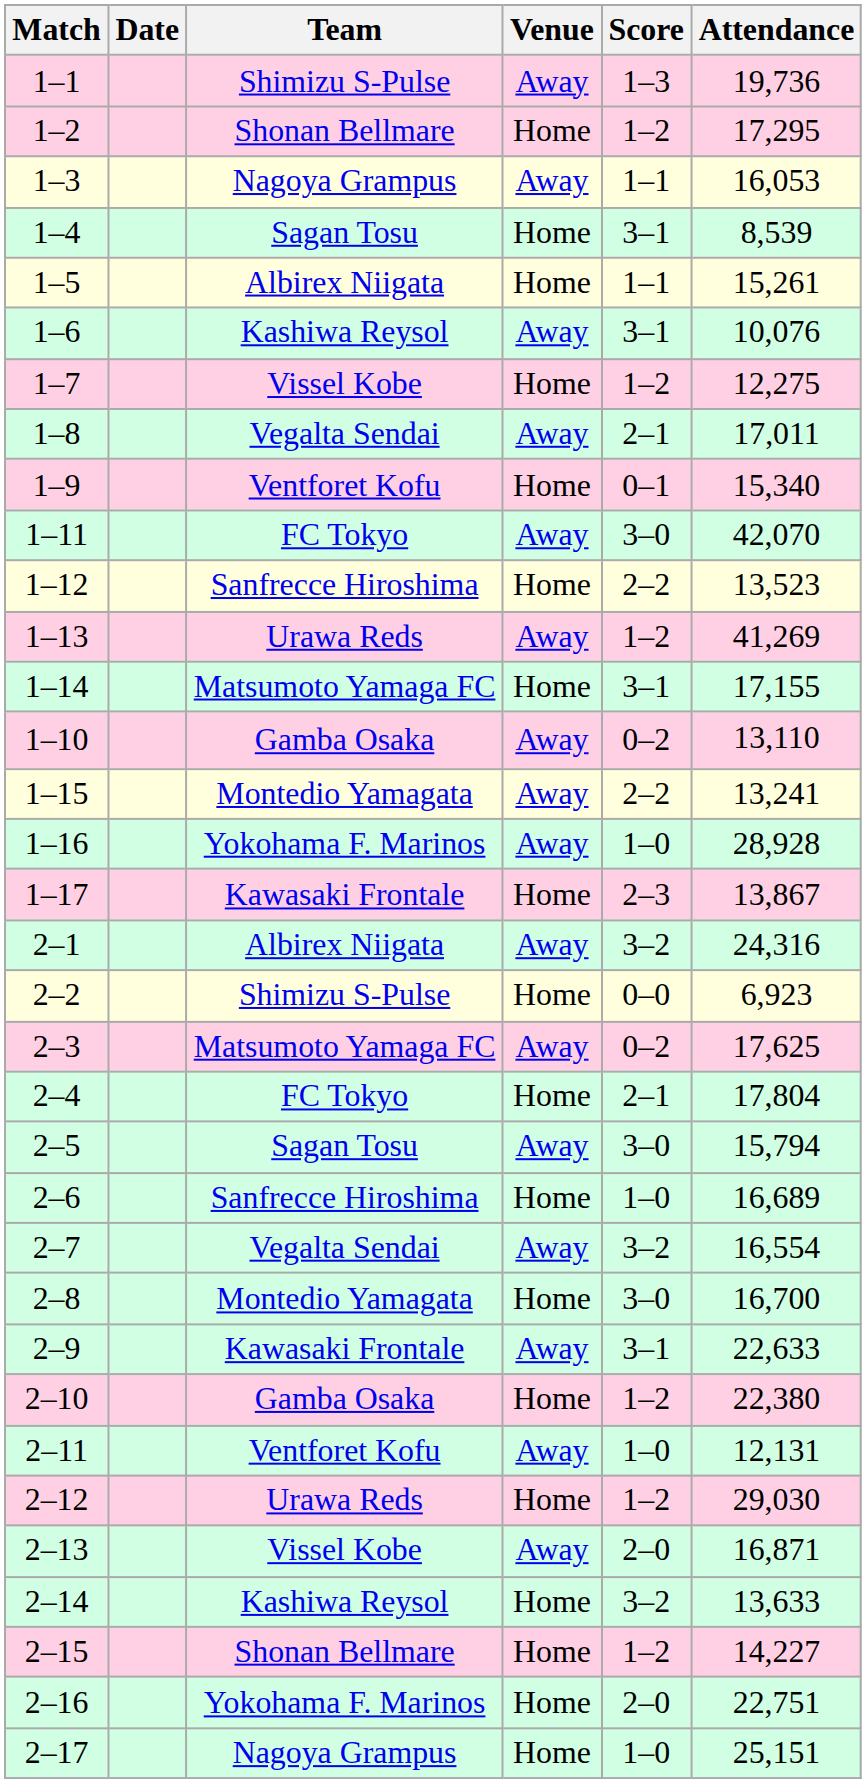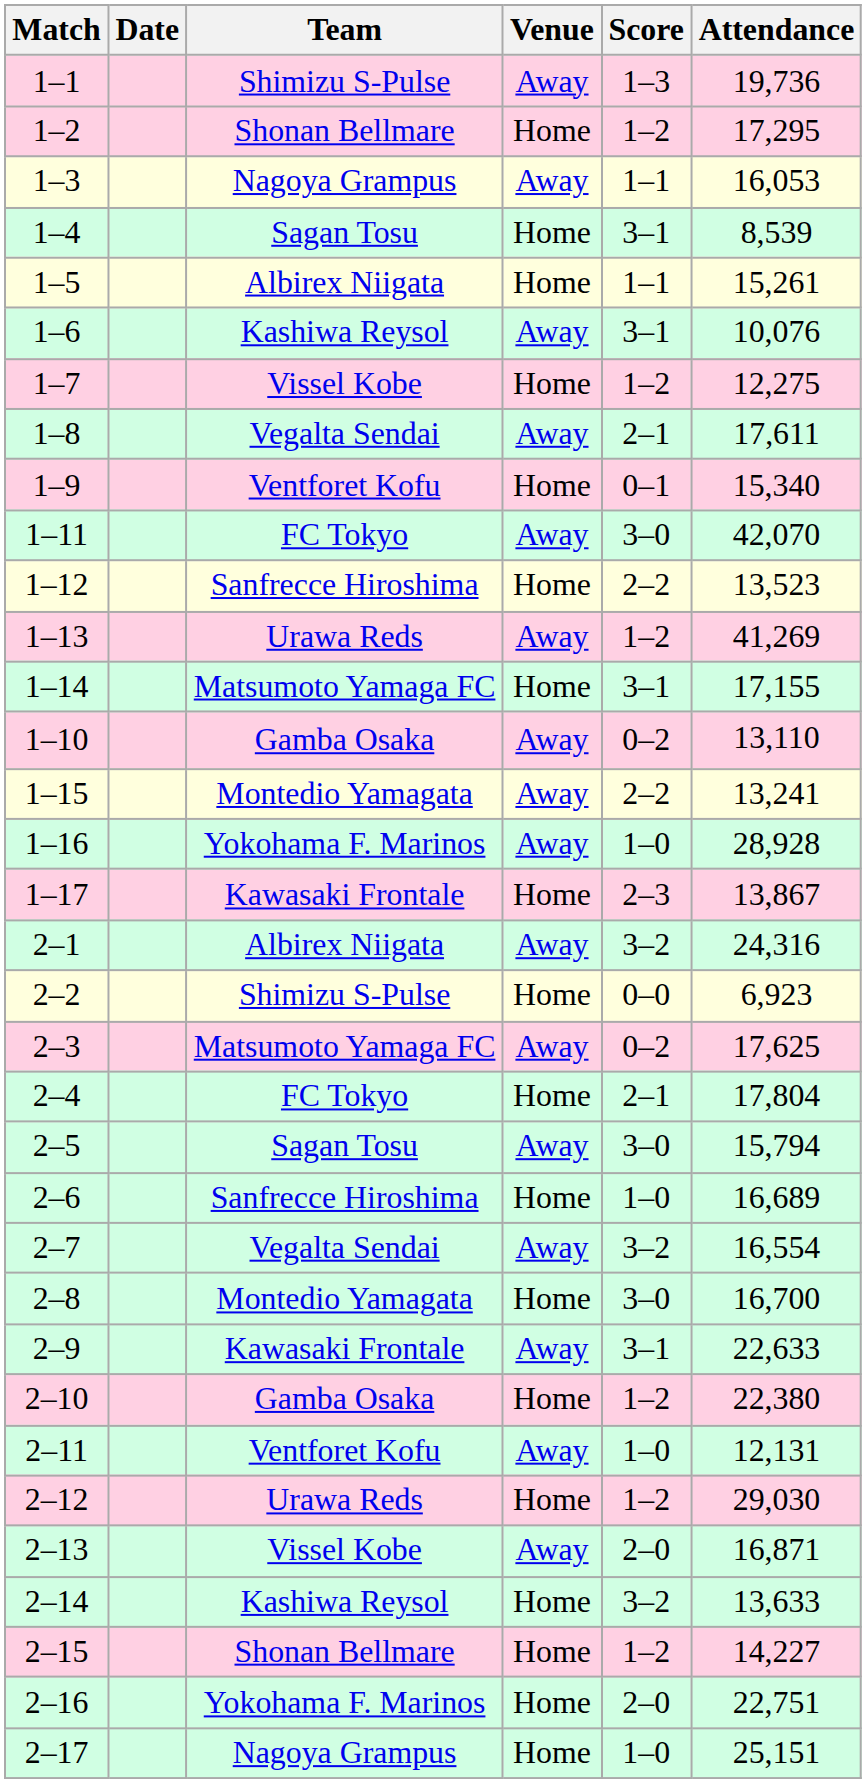 <table class="wikitable sortable" style="text-align:center;">
 <tr>
 <th>Match</th>
 <th>Date</th>
 <th>Team</th>
 <th>Venue</th>
 <th>Score</th>
 <th>Attendance</th>
 </tr>
 <tr bgcolor="ffd0e3">
 <td>1–1</td>
 <td></td>
 <td><a href='#'>Shimizu S-Pulse</a></td>
 <td><a href='#'>Away</a></td>
 <td>1–3</td>
 <td>19,736</td>
 </tr>
 <tr bgcolor="ffd0e3">
 <td>1–2</td>
 <td></td>
 <td><a href='#'>Shonan Bellmare</a></td>
 <td>Home</td>
 <td>1–2</td>
 <td>17,295</td>
 </tr>
 <tr bgcolor="ffffdd">
 <td>1–3</td>
 <td></td>
 <td><a href='#'>Nagoya Grampus</a></td>
 <td><a href='#'>Away</a></td>
 <td>1–1</td>
 <td>16,053</td>
 </tr>
 <tr bgcolor="d0ffe3">
 <td>1–4</td>
 <td></td>
 <td><a href='#'>Sagan Tosu</a></td>
 <td>Home</td>
 <td>3–1</td>
 <td>8,539</td>
 </tr>
 <tr bgcolor="ffffdd">
 <td>1–5</td>
 <td></td>
 <td><a href='#'>Albirex Niigata</a></td>
 <td>Home</td>
 <td>1–1</td>
 <td>15,261</td>
 </tr>
 <tr bgcolor="d0ffe3">
 <td>1–6</td>
 <td></td>
 <td><a href='#'>Kashiwa Reysol</a></td>
 <td><a href='#'>Away</a></td>
 <td>3–1</td>
 <td>10,076</td>
 </tr>
 <tr bgcolor="ffd0e3">
 <td>1–7</td>
 <td></td>
 <td><a href='#'>Vissel Kobe</a></td>
 <td>Home</td>
 <td>1–2</td>
 <td>12,275</td>
 </tr>
 <tr bgcolor="d0ffe3">
 <td>1–8</td>
 <td></td>
 <td><a href='#'>Vegalta Sendai</a></td>
 <td><a href='#'>Away</a></td>
 <td>2–1</td>
-<td>17,011</td>
+<td>17,611</td>
 </tr>
 <tr bgcolor="ffd0e3">
 <td>1–9</td>
 <td></td>
 <td><a href='#'>Ventforet Kofu</a></td>
 <td>Home</td>
 <td>0–1</td>
 <td>15,340</td>
 </tr>
 <tr bgcolor="d0ffe3">
 <td>1–11</td>
 <td></td>
 <td><a href='#'>FC Tokyo</a></td>
 <td><a href='#'>Away</a></td>
 <td>3–0</td>
 <td>42,070</td>
 </tr>
 <tr bgcolor="ffffdd">
 <td>1–12</td>
 <td></td>
 <td><a href='#'>Sanfrecce Hiroshima</a></td>
 <td>Home</td>
 <td>2–2</td>
 <td>13,523</td>
 </tr>
 <tr bgcolor="ffd0e3">
 <td>1–13</td>
 <td></td>
 <td><a href='#'>Urawa Reds</a></td>
 <td><a href='#'>Away</a></td>
 <td>1–2</td>
 <td>41,269</td>
 </tr>
 <tr bgcolor="d0ffe3">
 <td>1–14</td>
 <td></td>
 <td><a href='#'>Matsumoto Yamaga FC</a></td>
 <td>Home</td>
 <td>3–1</td>
 <td>17,155</td>
 </tr>
 <tr bgcolor="ffd0e3">
 <td>1–10</td>
 <td></td>
 <td><a href='#'>Gamba Osaka</a></td>
 <td><a href='#'>Away</a></td>
 <td>0–2</td>
 <td>13,110　</td>
 </tr>
 <tr bgcolor="ffffdd">
 <td>1–15</td>
 <td></td>
 <td><a href='#'>Montedio Yamagata</a></td>
 <td><a href='#'>Away</a></td>
 <td>2–2</td>
 <td>13,241</td>
 </tr>
 <tr bgcolor="d0ffe3">
 <td>1–16</td>
 <td></td>
 <td><a href='#'>Yokohama F. Marinos</a></td>
 <td><a href='#'>Away</a></td>
 <td>1–0</td>
 <td>28,928</td>
 </tr>
 <tr bgcolor="ffd0e3">
 <td>1–17</td>
 <td></td>
 <td><a href='#'>Kawasaki Frontale</a></td>
 <td>Home</td>
 <td>2–3</td>
 <td>13,867</td>
 </tr>
 <tr bgcolor="d0ffe3">
 <td>2–1</td>
 <td></td>
 <td><a href='#'>Albirex Niigata</a></td>
 <td><a href='#'>Away</a></td>
 <td>3–2</td>
 <td>24,316</td>
 </tr>
 <tr bgcolor="ffffdd">
 <td>2–2</td>
 <td></td>
 <td><a href='#'>Shimizu S-Pulse</a></td>
 <td>Home</td>
 <td>0–0</td>
 <td>6,923</td>
 </tr>
 <tr bgcolor="ffd0e3">
 <td>2–3</td>
 <td></td>
 <td><a href='#'>Matsumoto Yamaga FC</a></td>
 <td><a href='#'>Away</a></td>
 <td>0–2</td>
 <td>17,625</td>
 </tr>
 <tr bgcolor="d0ffe3">
 <td>2–4</td>
 <td></td>
 <td><a href='#'>FC Tokyo</a></td>
 <td>Home</td>
 <td>2–1</td>
 <td>17,804</td>
 </tr>
 <tr bgcolor="d0ffe3">
 <td>2–5</td>
 <td></td>
 <td><a href='#'>Sagan Tosu</a></td>
 <td><a href='#'>Away</a></td>
 <td>3–0</td>
 <td>15,794</td>
 </tr>
 <tr bgcolor="d0ffe3">
 <td>2–6</td>
 <td></td>
 <td><a href='#'>Sanfrecce Hiroshima</a></td>
 <td>Home</td>
 <td>1–0</td>
 <td>16,689</td>
 </tr>
 <tr bgcolor="d0ffe3">
 <td>2–7</td>
 <td></td>
 <td><a href='#'>Vegalta Sendai</a></td>
 <td><a href='#'>Away</a></td>
 <td>3–2</td>
 <td>16,554</td>
 </tr>
 <tr bgcolor="d0ffe3">
 <td>2–8</td>
 <td></td>
 <td><a href='#'>Montedio Yamagata</a></td>
 <td>Home</td>
 <td>3–0</td>
 <td>16,700</td>
 </tr>
 <tr bgcolor="d0ffe3">
 <td>2–9</td>
 <td></td>
 <td><a href='#'>Kawasaki Frontale</a></td>
 <td><a href='#'>Away</a></td>
 <td>3–1</td>
 <td>22,633</td>
 </tr>
 <tr bgcolor="ffd0e3">
 <td>2–10</td>
 <td></td>
 <td><a href='#'>Gamba Osaka</a></td>
 <td>Home</td>
 <td>1–2</td>
 <td>22,380</td>
 </tr>
 <tr bgcolor="d0ffe3">
 <td>2–11</td>
 <td></td>
 <td><a href='#'>Ventforet Kofu</a></td>
 <td><a href='#'>Away</a></td>
 <td>1–0</td>
 <td>12,131</td>
 </tr>
 <tr bgcolor="ffd0e3">
 <td>2–12</td>
 <td></td>
 <td><a href='#'>Urawa Reds</a></td>
 <td>Home</td>
 <td>1–2</td>
 <td>29,030</td>
 </tr>
 <tr bgcolor="d0ffe3">
 <td>2–13</td>
 <td></td>
 <td><a href='#'>Vissel Kobe</a></td>
 <td><a href='#'>Away</a></td>
 <td>2–0</td>
 <td>16,871</td>
 </tr>
 <tr bgcolor="d0ffe3">
 <td>2–14</td>
 <td></td>
 <td><a href='#'>Kashiwa Reysol</a></td>
 <td>Home</td>
 <td>3–2</td>
 <td>13,633</td>
 </tr>
 <tr bgcolor="ffd0e3">
 <td>2–15</td>
 <td></td>
 <td><a href='#'>Shonan Bellmare</a></td>
 <td>Home</td>
 <td>1–2</td>
 <td>14,227</td>
 </tr>
 <tr bgcolor="d0ffe3">
 <td>2–16</td>
 <td></td>
 <td><a href='#'>Yokohama F. Marinos</a></td>
 <td>Home</td>
 <td>2–0</td>
 <td>22,751</td>
 </tr>
 <tr bgcolor="d0ffe3">
 <td>2–17</td>
 <td></td>
 <td><a href='#'>Nagoya Grampus</a></td>
 <td>Home</td>
 <td>1–0</td>
 <td>25,151</td>
 </tr>
 </table>
